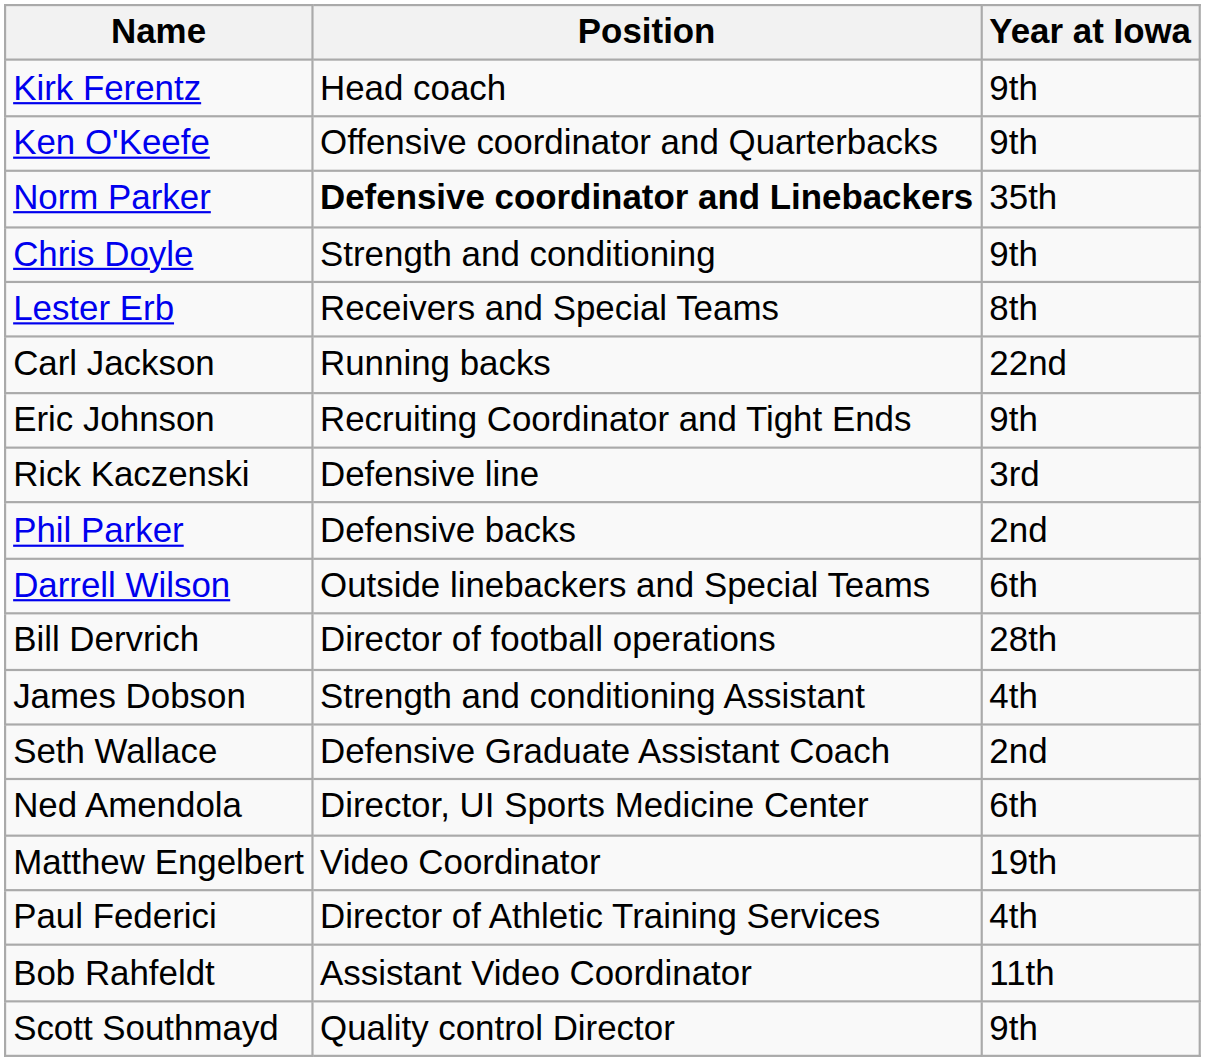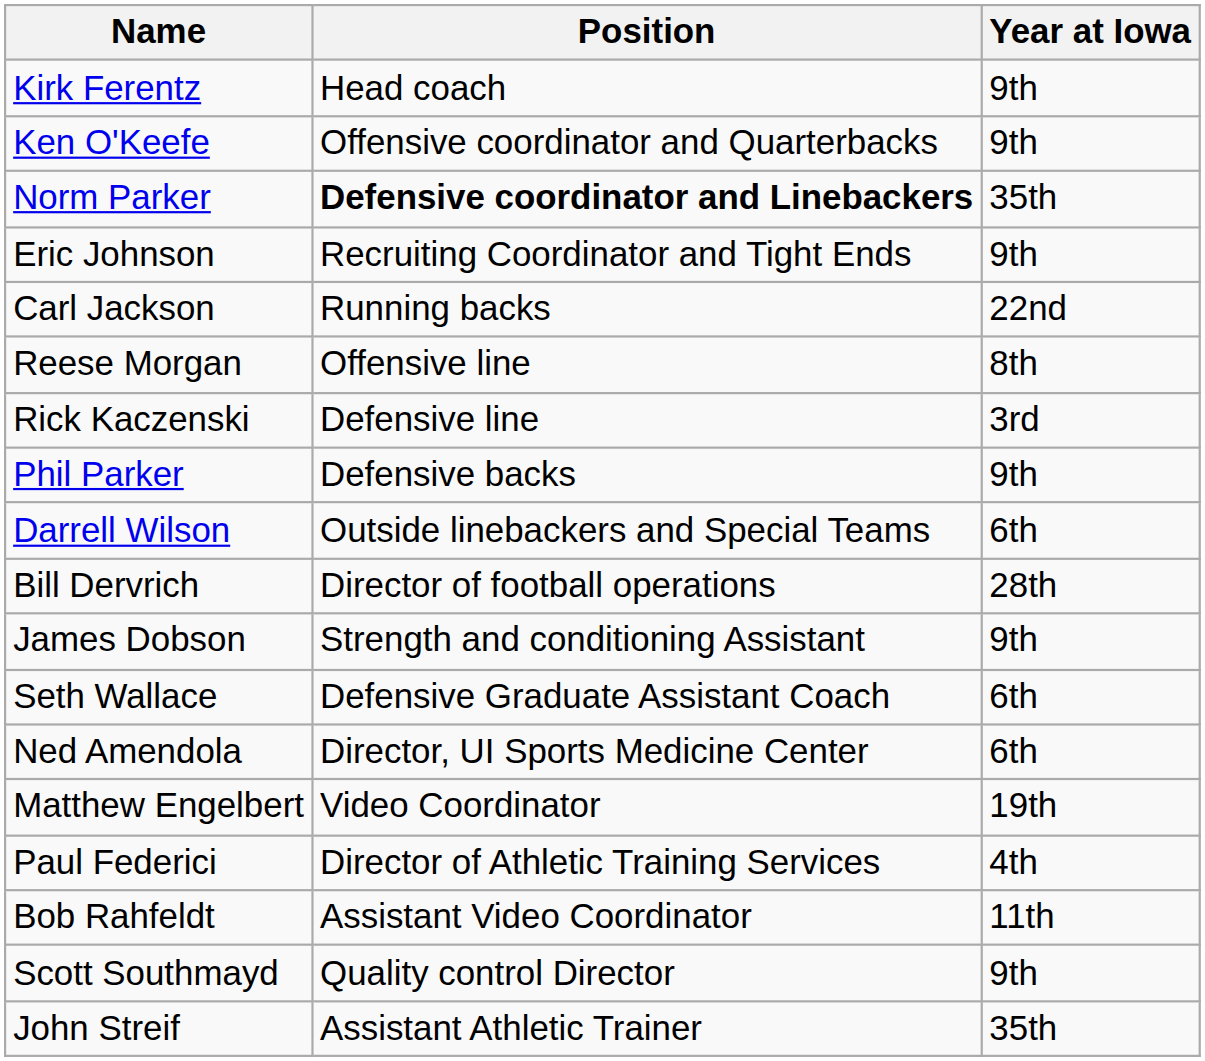 <table class="wikitable">
 <tr>
 <th>Name</th>
 <th>Position</th>
 <th>Year at Iowa</th>
 </tr>
 <tr>
 <td><a href='#'>Kirk Ferentz</a></td>
 <td>Head coach</td>
 <td>9th</td>
 </tr>
 <tr>
 <td><a href='#'>Ken O'Keefe</a></td>
 <td>Offensive coordinator and Quarterbacks</td>
 <td>9th</td>
 </tr>
 <tr>
 <td><a href='#'>Norm Parker</a></td>
 <td><strong>Defensive coordinator and Linebackers</strong></td>
 <td>35th</td>
 </tr>
 <tr>
-<td><a href='#'>Chris Doyle</a></td>
-<td>Strength and conditioning</td>
+<td>Eric Johnson</td>
+<td>Recruiting Coordinator and Tight Ends</td>
 <td>9th</td>
-</tr>
-<tr>
-<td><a href='#'>Lester Erb</a></td>
-<td>Receivers and Special Teams</td>
-<td>8th</td>
 </tr>
 <tr>
 <td>Carl Jackson</td>
 <td>Running backs</td>
 <td>22nd</td>
 </tr>
 <tr>
-<td>Eric Johnson</td>
-<td>Recruiting Coordinator and Tight Ends</td>
-<td>9th</td>
+<td>Reese Morgan</td>
+<td>Offensive line</td>
+<td>8th</td>
 </tr>
 <tr>
 <td>Rick Kaczenski</td>
 <td>Defensive line</td>
 <td>3rd</td>
 </tr>
 <tr>
 <td><a href='#'>Phil Parker</a></td>
 <td>Defensive backs</td>
-<td>2nd</td>
+<td>9th</td>
 </tr>
 <tr>
 <td><a href='#'>Darrell Wilson</a></td>
 <td>Outside linebackers and Special Teams</td>
 <td>6th</td>
 </tr>
 <tr>
 <td>Bill Dervrich</td>
 <td>Director of football operations</td>
 <td>28th</td>
 </tr>
 <tr>
 <td>James Dobson</td>
 <td>Strength and conditioning Assistant</td>
-<td>4th</td>
+<td>9th</td>
 </tr>
 <tr>
 <td>Seth Wallace</td>
 <td>Defensive Graduate Assistant Coach</td>
-<td>2nd</td>
+<td>6th</td>
 </tr>
 <tr>
 <td>Ned Amendola</td>
 <td>Director, UI Sports Medicine Center</td>
 <td>6th</td>
 </tr>
 <tr>
 <td>Matthew Engelbert</td>
 <td>Video Coordinator</td>
 <td>19th</td>
 </tr>
 <tr>
 <td>Paul Federici</td>
 <td>Director of Athletic Training Services</td>
 <td>4th</td>
 </tr>
 <tr>
 <td>Bob Rahfeldt</td>
 <td>Assistant Video Coordinator</td>
 <td>11th</td>
 </tr>
 <tr>
 <td>Scott Southmayd</td>
 <td>Quality control Director</td>
 <td>9th</td>
 </tr>
+<tr>
+<td>John Streif</td>
+<td>Assistant Athletic Trainer</td>
+<td>35th</td>
+</tr>
 </table>
